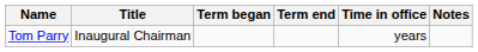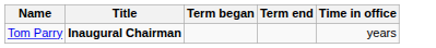 <table class="wikitable sortable">
 <tr>
 <th>Name</th>
 <th>Title</th>
 <th>Term began</th>
 <th>Term end</th>
 <th>Time in office</th>
-<th>Notes</th>
 </tr>
 <tr>
 <td><a href='#'>Tom Parry</a></td>
-<td>Inaugural Chairman</td>
+<td><strong>Inaugural Chairman</strong></td>
 <td></td>
 <td></td>
 <td align=right> years</td>
-<td></td>
 </tr>
 </table>
